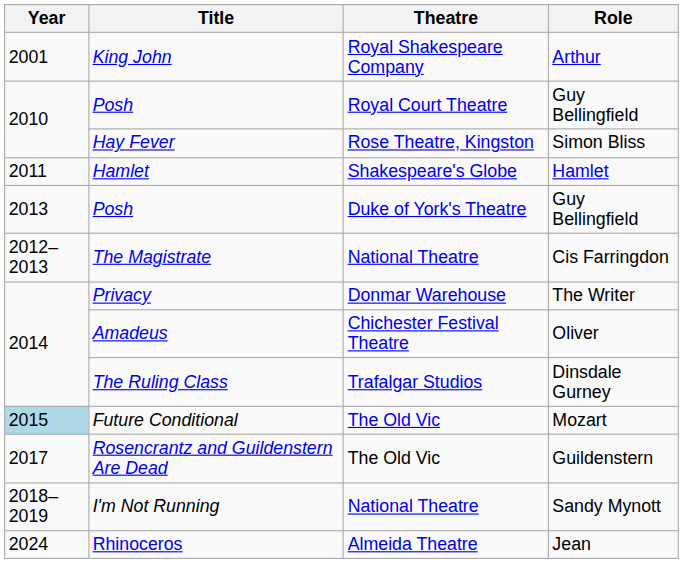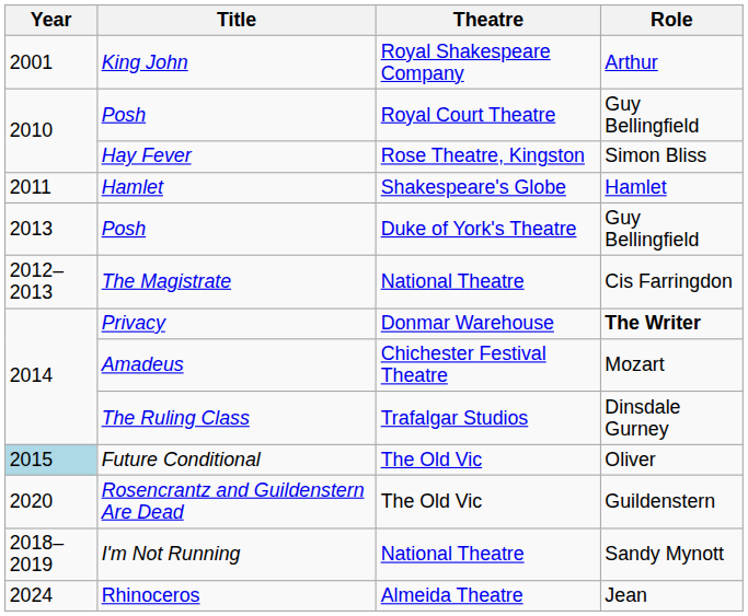 <table class="wikitable sortable">
 <tr>
 <th>Year</th>
 <th>Title</th>
 <th>Theatre</th>
 <th>Role</th>
 </tr>
 <tr>
 <td>2001</td>
 <td><em><a href='#'>King John</a></em></td>
 <td><a href='#'>Royal Shakespeare Company</a></td>
 <td><a href='#'>Arthur</a></td>
 </tr>
 <tr>
 <td rowspan="2">2010</td>
 <td><em><a href='#'>Posh</a></em></td>
 <td><a href='#'>Royal Court Theatre</a></td>
 <td>Guy Bellingfield</td>
 </tr>
 <tr>
 <td><em><a href='#'>Hay Fever</a></em></td>
 <td><a href='#'>Rose Theatre, Kingston</a></td>
 <td>Simon Bliss</td>
 </tr>
 <tr>
 <td>2011</td>
 <td><em><a href='#'>Hamlet</a></em></td>
 <td><a href='#'>Shakespeare's Globe</a></td>
 <td><a href='#'>Hamlet</a></td>
 </tr>
 <tr>
 <td>2013</td>
 <td><em><a href='#'>Posh</a></em></td>
 <td><a href='#'>Duke of York's Theatre</a></td>
 <td>Guy Bellingfield</td>
 </tr>
 <tr>
 <td>2012–2013</td>
 <td><em><a href='#'>The Magistrate</a></em></td>
 <td><a href='#'>National Theatre</a></td>
 <td>Cis Farringdon</td>
 </tr>
 <tr>
 <td rowspan="3">2014</td>
 <td><a href='#'><em>Privacy</em></a></td>
 <td><a href='#'>Donmar Warehouse</a></td>
-<td>The Writer</td>
+<td><strong>The Writer</strong></td>
 </tr>
 <tr>
 <td><em><a href='#'>Amadeus</a></em></td>
 <td><a href='#'>Chichester Festival Theatre</a></td>
-<td>Oliver</td>
+<td>Mozart</td>
 </tr>
 <tr>
 <td><em><a href='#'>The Ruling Class</a></em></td>
 <td><a href='#'>Trafalgar Studios</a></td>
 <td>Dinsdale Gurney</td>
 </tr>
 <tr>
 <td style="background: lightblue;">2015</td>
 <td><em>Future Conditional</em></td>
 <td><a href='#'>The Old Vic</a></td>
-<td>Mozart</td>
+<td>Oliver</td>
 </tr>
 <tr>
-<td>2017</td>
+<td>2020</td>
 <td><em><a href='#'>Rosencrantz and Guildenstern Are Dead</a></em></td>
 <td>The Old Vic</td>
 <td>Guildenstern</td>
 </tr>
 <tr>
 <td>2018–2019</td>
 <td><em>I'm Not Running</em></td>
 <td><a href='#'>National Theatre</a></td>
 <td>Sandy Mynott</td>
 </tr>
 <tr>
 <td>2024</td>
 <td><a href='#'>Rhinoceros</a></td>
 <td><a href='#'>Almeida Theatre</a></td>
 <td>Jean</td>
 </tr>
 </table>
